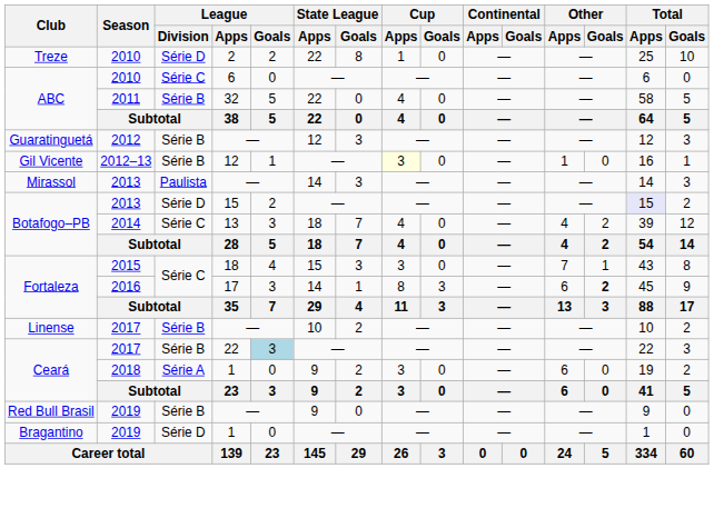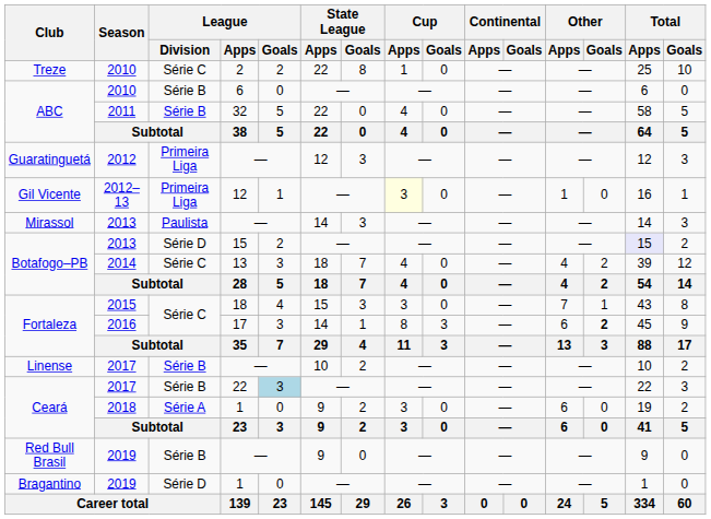 <table class="wikitable" style="text-align: center;">
 <tr>
 <th rowspan="2">Club</th>
 <th rowspan="2">Season</th>
 <th colspan="3">League</th>
 <th colspan="2">State League</th>
 <th colspan="2">Cup</th>
 <th colspan="2">Continental</th>
 <th colspan="2">Other</th>
 <th colspan="2">Total</th>
 </tr>
 <tr>
 <th>Division</th>
 <th>Apps</th>
 <th>Goals</th>
 <th>Apps</th>
 <th>Goals</th>
 <th>Apps</th>
 <th>Goals</th>
 <th>Apps</th>
 <th>Goals</th>
 <th>Apps</th>
 <th>Goals</th>
 <th>Apps</th>
 <th>Goals</th>
 </tr>
 <tr>
 <td align="center"><a href='#'>Treze</a></td>
 <td><a href='#'>2010</a></td>
-<td><a href='#'>Série D</a></td>
+<td>Série C</td>
 <td>2</td>
 <td>2</td>
 <td>22</td>
 <td>8</td>
 <td>1</td>
 <td>0</td>
 <td colspan="2">—</td>
 <td colspan="2">—</td>
 <td>25</td>
 <td>10</td>
 </tr>
 <tr>
 <td rowspan=3 align="center"><a href='#'>ABC</a></td>
 <td><a href='#'>2010</a></td>
-<td><a href='#'>Série C</a></td>
+<td>Série B</td>
 <td>6</td>
 <td>0</td>
 <td colspan="2">—</td>
 <td colspan="2">—</td>
 <td colspan="2">—</td>
 <td colspan="2">—</td>
 <td>6</td>
 <td>0</td>
 </tr>
 <tr>
 <td><a href='#'>2011</a></td>
 <td><a href='#'>Série B</a></td>
 <td>32</td>
 <td>5</td>
 <td>22</td>
 <td>0</td>
 <td>4</td>
 <td>0</td>
 <td colspan="2">—</td>
 <td colspan="2">—</td>
 <td>58</td>
 <td>5</td>
 </tr>
 <tr>
 <th colspan="2">Subtotal</th>
 <th>38</th>
 <th>5</th>
 <th>22</th>
 <th>0</th>
 <th>4</th>
 <th>0</th>
 <th colspan="2">—</th>
 <th colspan="2">—</th>
 <th>64</th>
 <th>5</th>
 </tr>
 <tr>
 <td align="center"><a href='#'>Guaratinguetá</a></td>
 <td><a href='#'>2012</a></td>
-<td>Série B</td>
+<td><a href='#'>Primeira Liga</a></td>
 <td colspan="2">—</td>
 <td>12</td>
 <td>3</td>
 <td colspan="2">—</td>
 <td colspan="2">—</td>
 <td colspan="2">—</td>
 <td>12</td>
 <td>3</td>
 </tr>
 <tr>
 <td align="center"><a href='#'>Gil Vicente</a></td>
 <td><a href='#'>2012–13</a></td>
-<td>Série B</td>
+<td><a href='#'>Primeira Liga</a></td>
 <td>12</td>
 <td>1</td>
 <td colspan="2">—</td>
 <td style="background: lightyellow;">3</td>
 <td>0</td>
 <td colspan="2">—</td>
 <td>1</td>
 <td>0</td>
 <td>16</td>
 <td>1</td>
 </tr>
 <tr>
 <td align="center"><a href='#'>Mirassol</a></td>
 <td><a href='#'>2013</a></td>
 <td><a href='#'>Paulista</a></td>
 <td colspan="2">—</td>
 <td>14</td>
 <td>3</td>
 <td colspan="2">—</td>
 <td colspan="2">—</td>
 <td colspan="2">—</td>
 <td>14</td>
 <td>3</td>
 </tr>
 <tr>
 <td rowspan=3 align="center"><a href='#'>Botafogo–PB</a></td>
 <td><a href='#'>2013</a></td>
 <td>Série D</td>
 <td>15</td>
 <td>2</td>
 <td colspan="2">—</td>
 <td colspan="2">—</td>
 <td colspan="2">—</td>
 <td colspan="2">—</td>
 <td style="background: lavender;">15</td>
 <td>2</td>
 </tr>
 <tr>
 <td><a href='#'>2014</a></td>
 <td>Série C</td>
 <td>13</td>
 <td>3</td>
 <td>18</td>
 <td>7</td>
 <td>4</td>
 <td>0</td>
 <td colspan="2">—</td>
 <td>4</td>
 <td>2</td>
 <td>39</td>
 <td>12</td>
 </tr>
 <tr>
 <th colspan="2">Subtotal</th>
 <th>28</th>
 <th>5</th>
 <th>18</th>
 <th>7</th>
 <th>4</th>
 <th>0</th>
 <th colspan="2">—</th>
 <th>4</th>
 <th>2</th>
 <th>54</th>
 <th>14</th>
 </tr>
 <tr>
 <td rowspan=3 align="center"><a href='#'>Fortaleza</a></td>
 <td><a href='#'>2015</a></td>
 <td rowspan=2>Série C</td>
 <td>18</td>
 <td>4</td>
 <td>15</td>
 <td>3</td>
 <td>3</td>
 <td>0</td>
 <td colspan="2">—</td>
 <td>7</td>
 <td>1</td>
 <td>43</td>
 <td>8</td>
 </tr>
 <tr>
 <td><a href='#'>2016</a></td>
 <td>17</td>
 <td>3</td>
 <td>14</td>
 <td>1</td>
 <td>8</td>
 <td>3</td>
 <td colspan="2">—</td>
 <td>6</td>
 <td><strong>2</strong></td>
 <td>45</td>
 <td>9</td>
 </tr>
 <tr>
 <th colspan="2">Subtotal</th>
 <th>35</th>
 <th>7</th>
 <th>29</th>
 <th>4</th>
 <th>11</th>
 <th>3</th>
 <th colspan="2">—</th>
 <th>13</th>
 <th>3</th>
 <th>88</th>
 <th>17</th>
 </tr>
 <tr>
 <td align="center"><a href='#'>Linense</a></td>
 <td><a href='#'>2017</a></td>
 <td><a href='#'>Série B</a></td>
 <td colspan="2">—</td>
 <td>10</td>
 <td>2</td>
 <td colspan="2">—</td>
 <td colspan="2">—</td>
 <td colspan="2">—</td>
 <td>10</td>
 <td>2</td>
 </tr>
 <tr>
 <td rowspan=3 align="center"><a href='#'>Ceará</a></td>
 <td><a href='#'>2017</a></td>
 <td>Série B</td>
 <td>22</td>
 <td style="background: lightblue;">3</td>
 <td colspan="2">—</td>
 <td colspan="2">—</td>
 <td colspan="2">—</td>
 <td colspan="2">—</td>
 <td>22</td>
 <td>3</td>
 </tr>
 <tr>
 <td><a href='#'>2018</a></td>
 <td><a href='#'>Série A</a></td>
 <td>1</td>
 <td>0</td>
 <td>9</td>
 <td>2</td>
 <td>3</td>
 <td>0</td>
 <td colspan="2">—</td>
 <td>6</td>
 <td>0</td>
 <td>19</td>
 <td>2</td>
 </tr>
 <tr>
 <th colspan="2">Subtotal</th>
 <th>23</th>
 <th>3</th>
 <th>9</th>
 <th>2</th>
 <th>3</th>
 <th>0</th>
 <th colspan="2">—</th>
 <th>6</th>
 <th>0</th>
 <th>41</th>
 <th>5</th>
 </tr>
 <tr>
 <td align=center><a href='#'>Red Bull Brasil</a></td>
 <td><a href='#'>2019</a></td>
 <td>Série B</td>
 <td colspan=2>—</td>
 <td>9</td>
 <td>0</td>
 <td colspan=2>—</td>
 <td colspan=2>—</td>
 <td colspan=2>—</td>
 <td>9</td>
 <td>0</td>
 </tr>
 <tr>
 <td align=center><a href='#'>Bragantino</a></td>
 <td><a href='#'>2019</a></td>
 <td>Série D</td>
 <td>1</td>
 <td>0</td>
 <td colspan=2>—</td>
 <td colspan=2>—</td>
 <td colspan=2>—</td>
 <td colspan=2>—</td>
 <td>1</td>
 <td>0</td>
 </tr>
 <tr>
 <th colspan="3"><strong>Career total</strong></th>
 <th>139</th>
 <th>23</th>
 <th>145</th>
 <th>29</th>
 <th>26</th>
 <th>3</th>
 <th>0</th>
 <th>0</th>
 <th>24</th>
 <th>5</th>
 <th>334</th>
 <th>60</th>
 </tr>
 </table>
